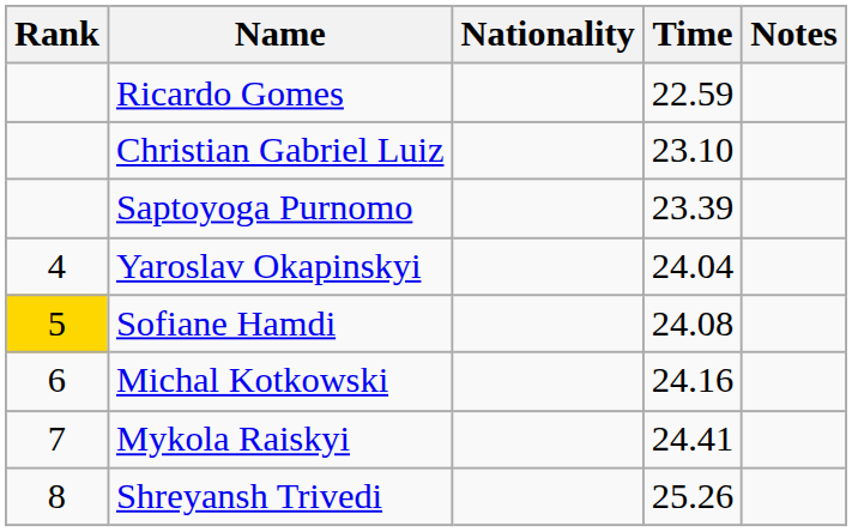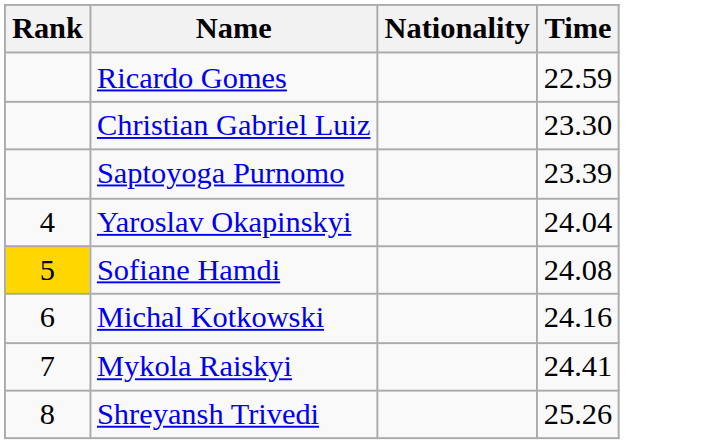 <table class="wikitable sortable" style="text-align:center">
 <tr>
 <th>Rank</th>
 <th>Name</th>
 <th>Nationality</th>
 <th>Time</th>
-<th>Notes</th>
 </tr>
 <tr>
 <td></td>
 <td align=left><a href='#'>Ricardo Gomes</a></td>
 <td align=left></td>
 <td>22.59</td>
-<td></td>
 </tr>
 <tr>
 <td></td>
 <td align=left><a href='#'>Christian Gabriel Luiz</a></td>
 <td align=left></td>
-<td>23.10</td>
-<td></td>
+<td>23.30</td>
 </tr>
 <tr>
 <td></td>
 <td align=left><a href='#'>Saptoyoga Purnomo</a></td>
 <td align=left></td>
 <td>23.39</td>
-<td></td>
 </tr>
 <tr>
 <td>4</td>
 <td align=left><a href='#'>Yaroslav Okapinskyi</a></td>
 <td align=left></td>
 <td>24.04</td>
-<td></td>
 </tr>
 <tr>
 <td style="background: gold;">5</td>
 <td align=left><a href='#'>Sofiane Hamdi</a></td>
 <td align=left></td>
 <td>24.08</td>
-<td></td>
 </tr>
 <tr>
 <td>6</td>
 <td align=left><a href='#'>Michal  Kotkowski</a></td>
 <td align=left></td>
 <td>24.16</td>
-<td></td>
 </tr>
 <tr>
 <td>7</td>
 <td align=left><a href='#'>Mykola  Raiskyi</a></td>
 <td align=left></td>
 <td>24.41</td>
-<td></td>
 </tr>
 <tr>
 <td>8</td>
 <td align=left><a href='#'>Shreyansh Trivedi</a></td>
 <td align=left></td>
 <td>25.26</td>
-<td></td>
 </tr>
 </table>
